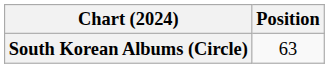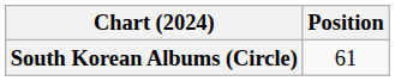 <table class="wikitable plainrowheaders" style="text-align:center">
 <tr>
 <th scope="col">Chart (2024)</th>
 <th scope="col">Position</th>
 </tr>
 <tr>
 <th scope="row">South Korean Albums (Circle)</th>
-<td>63</td>
+<td>61</td>
 </tr>
 </table>
